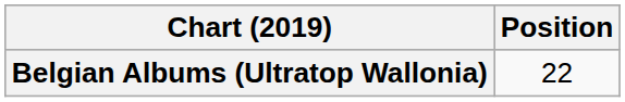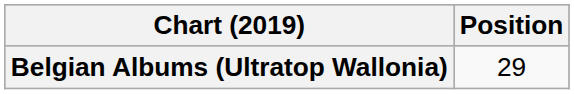 <table class="wikitable plainrowheaders" style="text-align:center">
 <tr>
 <th scope="col">Chart (2019)</th>
 <th scope="col">Position</th>
 </tr>
 <tr>
 <th scope="row">Belgian Albums (Ultratop Wallonia)</th>
-<td>22</td>
+<td>29</td>
 </tr>
 </table>
